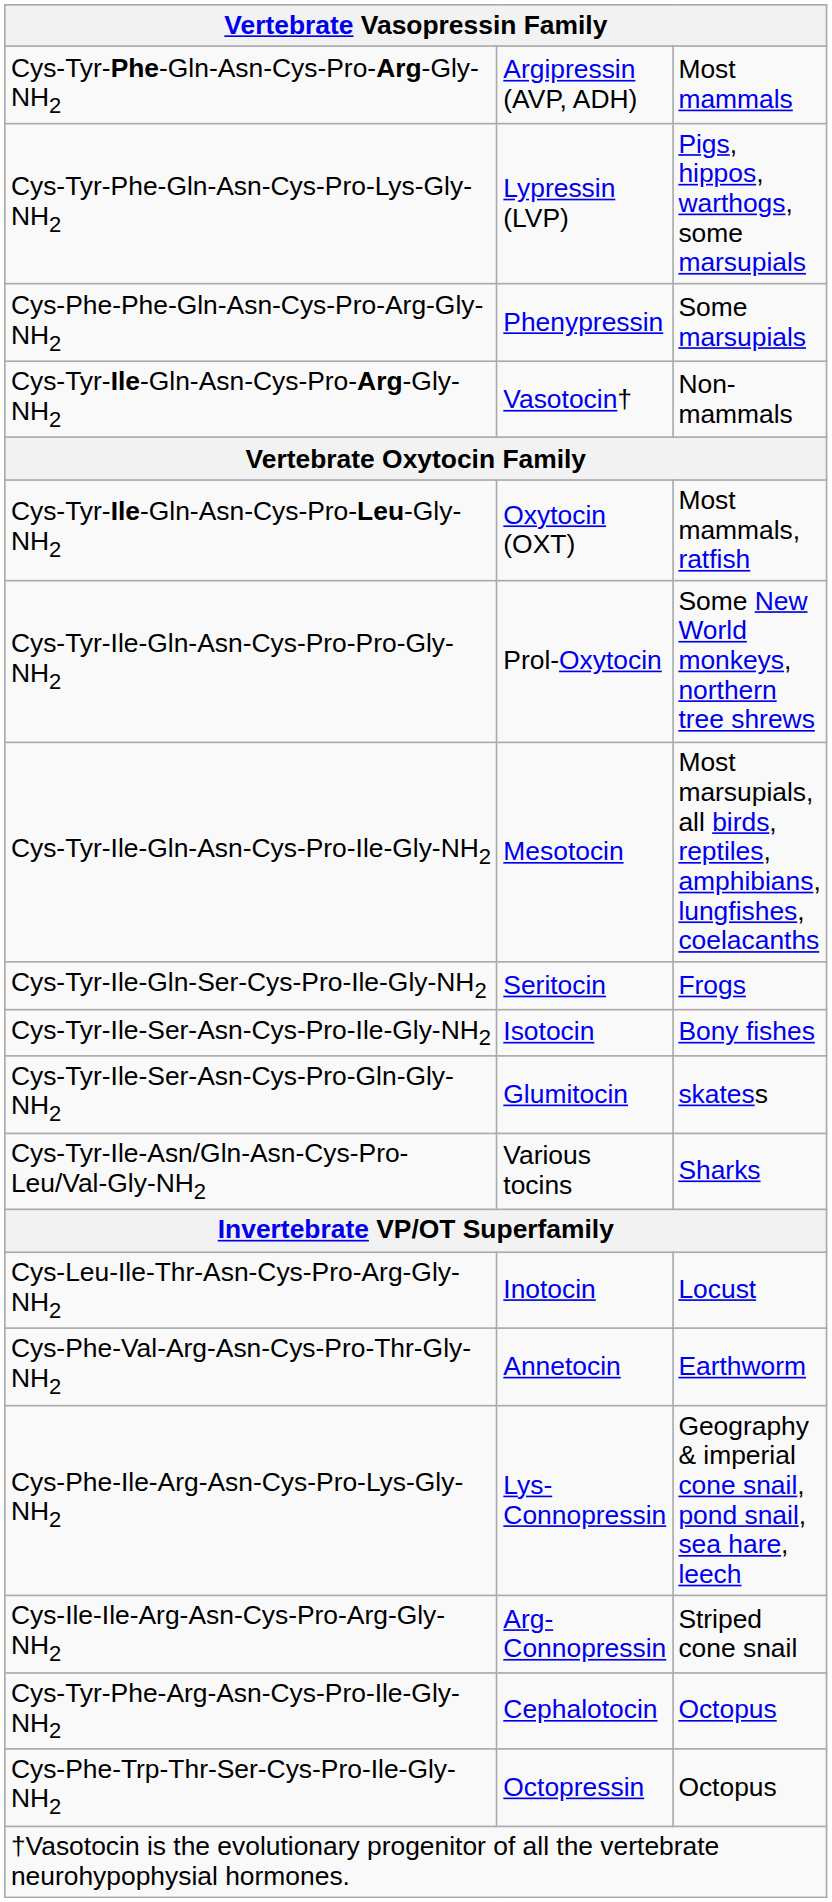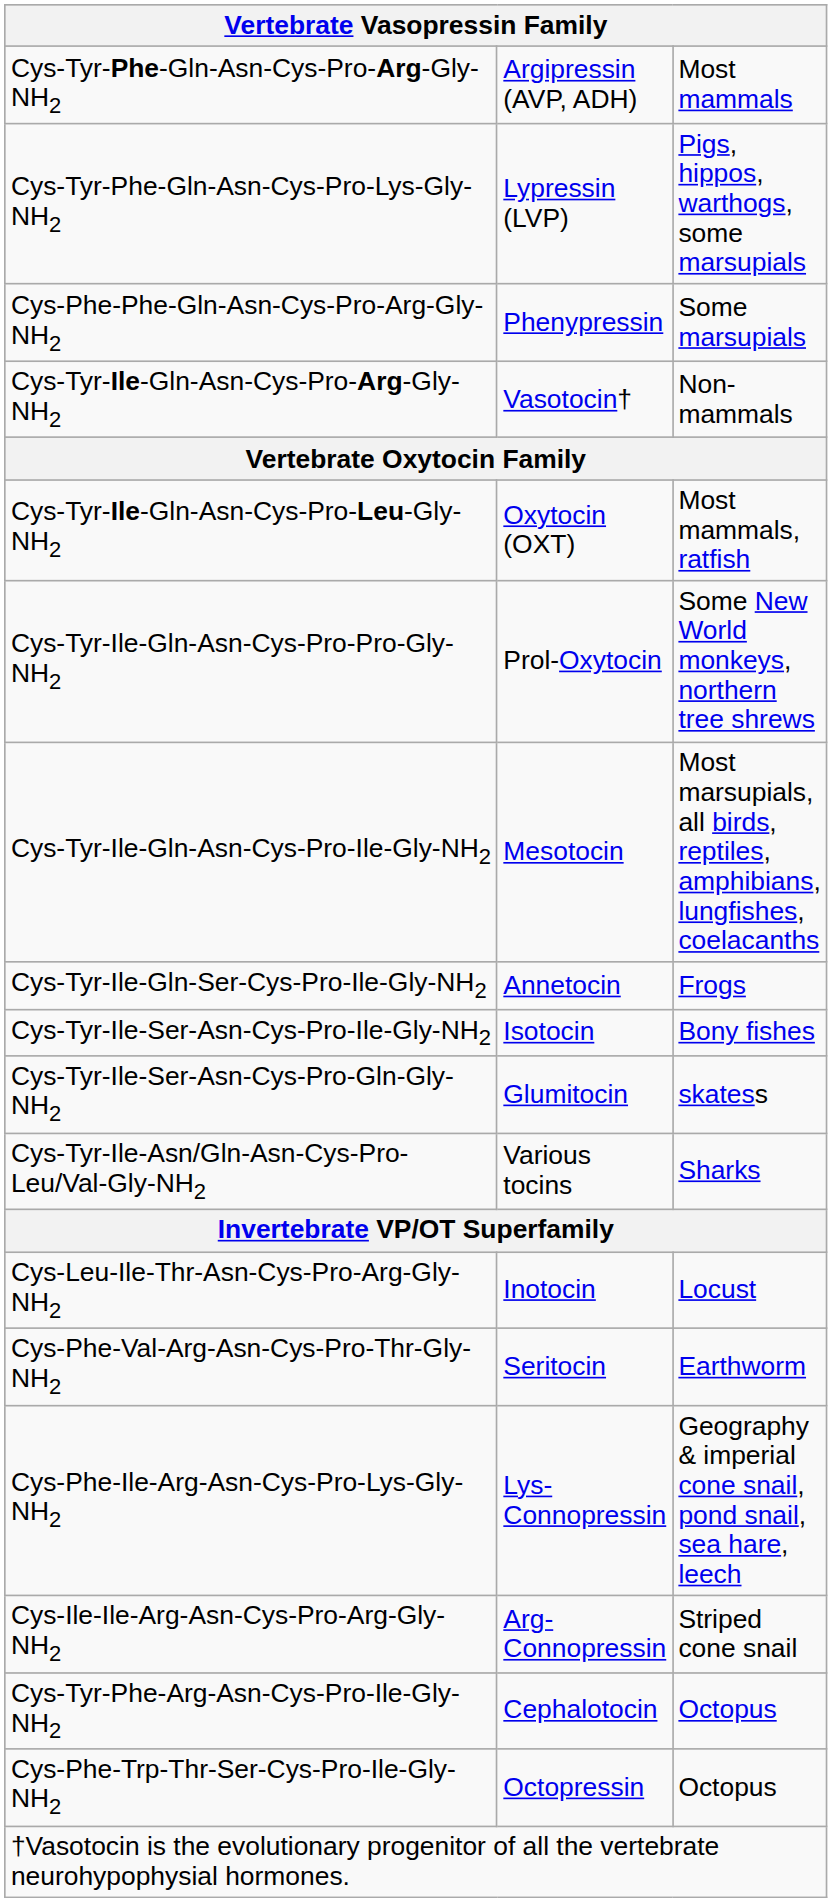 <table class="wikitable" width="80%">
 <tr>
 <th colspan="3"><strong><a href='#'>Vertebrate</a> Vasopressin Family</strong></th>
 </tr>
 <tr>
 <td style="width:25em">Cys-Tyr-<strong>Phe</strong>-Gln-Asn-Cys-Pro-<strong>Arg</strong>-Gly-NH<sub>2</sub></td>
 <td><a href='#'>Argipressin</a> (AVP, ADH)</td>
 <td>Most <a href='#'>mammals</a></td>
 </tr>
 <tr>
 <td>Cys-Tyr-Phe-Gln-Asn-Cys-Pro-Lys-Gly-NH<sub>2</sub></td>
 <td><a href='#'>Lypressin</a> (LVP)</td>
 <td><a href='#'>Pigs</a>, <a href='#'>hippos</a>, <a href='#'>warthogs</a>, some <a href='#'>marsupials</a></td>
 </tr>
 <tr>
 <td>Cys-Phe-Phe-Gln-Asn-Cys-Pro-Arg-Gly-NH<sub>2</sub></td>
 <td><a href='#'>Phenypressin</a></td>
 <td>Some <a href='#'>marsupials</a></td>
 </tr>
 <tr>
 <td>Cys-Tyr-<strong>Ile</strong>-Gln-Asn-Cys-Pro-<strong>Arg</strong>-Gly-NH<sub>2</sub></td>
 <td><a href='#'>Vasotocin</a>†</td>
 <td>Non-mammals</td>
 </tr>
 <tr>
 <th colspan="3"><strong>Vertebrate Oxytocin Family</strong></th>
 </tr>
 <tr>
 <td>Cys-Tyr-<strong>Ile</strong>-Gln-Asn-Cys-Pro-<strong>Leu</strong>-Gly-NH<sub>2</sub></td>
 <td><a href='#'>Oxytocin</a> (OXT)</td>
 <td>Most mammals, <a href='#'>ratfish</a></td>
 </tr>
 <tr>
 <td>Cys-Tyr-Ile-Gln-Asn-Cys-Pro-Pro-Gly-NH<sub>2</sub></td>
 <td>Prol-<a href='#'>Oxytocin</a></td>
 <td>Some <a href='#'>New World monkeys</a>, <a href='#'>northern tree shrews</a></td>
 </tr>
 <tr>
 <td>Cys-Tyr-Ile-Gln-Asn-Cys-Pro-Ile-Gly-NH<sub>2</sub></td>
 <td><a href='#'>Mesotocin</a></td>
 <td>Most marsupials, all <a href='#'>birds</a>, <a href='#'>reptiles</a>, <a href='#'>amphibians</a>, <a href='#'>lungfishes</a>, <a href='#'>coelacanths</a></td>
 </tr>
 <tr>
 <td>Cys-Tyr-Ile-Gln-Ser-Cys-Pro-Ile-Gly-NH<sub>2</sub></td>
-<td><a href='#'>Seritocin</a></td>
+<td><a href='#'>Annetocin</a></td>
 <td><a href='#'>Frogs</a></td>
 </tr>
 <tr>
 <td>Cys-Tyr-Ile-Ser-Asn-Cys-Pro-Ile-Gly-NH<sub>2</sub></td>
 <td><a href='#'>Isotocin</a></td>
 <td><a href='#'>Bony fishes</a></td>
 </tr>
 <tr>
 <td>Cys-Tyr-Ile-Ser-Asn-Cys-Pro-Gln-Gly-NH<sub>2</sub></td>
 <td><a href='#'>Glumitocin</a></td>
 <td><a href='#'>skates</a>s</td>
 </tr>
 <tr>
 <td>Cys-Tyr-Ile-Asn/Gln-Asn-Cys-Pro-Leu/Val-Gly-NH<sub>2</sub></td>
 <td>Various tocins</td>
 <td><a href='#'>Sharks</a></td>
 </tr>
 <tr>
 <th colspan="3"><strong><a href='#'>Invertebrate</a> VP/OT Superfamily</strong></th>
 </tr>
 <tr>
 <td>Cys-Leu-Ile-Thr-Asn-Cys-Pro-Arg-Gly-NH<sub>2</sub></td>
 <td><a href='#'>Inotocin</a></td>
 <td><a href='#'>Locust</a></td>
 </tr>
 <tr>
 <td>Cys-Phe-Val-Arg-Asn-Cys-Pro-Thr-Gly-NH<sub>2</sub></td>
-<td><a href='#'>Annetocin</a></td>
+<td><a href='#'>Seritocin</a></td>
 <td><a href='#'>Earthworm</a></td>
 </tr>
 <tr>
 <td>Cys-Phe-Ile-Arg-Asn-Cys-Pro-Lys-Gly-NH<sub>2</sub></td>
 <td><a href='#'>Lys-Connopressin</a></td>
 <td>Geography & imperial <a href='#'>cone snail</a>, <a href='#'>pond snail</a>, <a href='#'>sea hare</a>, <a href='#'>leech</a></td>
 </tr>
 <tr>
 <td>Cys-Ile-Ile-Arg-Asn-Cys-Pro-Arg-Gly-NH<sub>2</sub></td>
 <td><a href='#'>Arg-Connopressin</a></td>
 <td>Striped cone snail</td>
 </tr>
 <tr>
 <td>Cys-Tyr-Phe-Arg-Asn-Cys-Pro-Ile-Gly-NH<sub>2</sub></td>
 <td><a href='#'>Cephalotocin</a></td>
 <td><a href='#'>Octopus</a></td>
 </tr>
 <tr>
 <td>Cys-Phe-Trp-Thr-Ser-Cys-Pro-Ile-Gly-NH<sub>2</sub></td>
 <td><a href='#'>Octopressin</a></td>
 <td>Octopus</td>
 </tr>
 <tr>
 <td colspan="3">†Vasotocin is the evolutionary progenitor of all the vertebrate neurohypophysial hormones.</td>
 </tr>
 </table>
